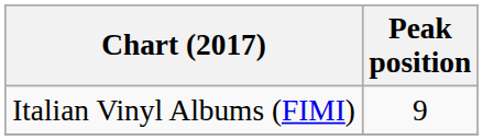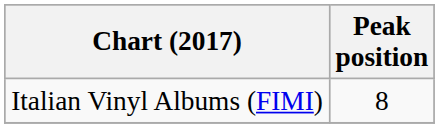 <table class="wikitable">
 <tr>
 <th scope="col">Chart (2017)</th>
 <th scope="col">Peak<br>position</th>
 </tr>
 <tr>
 <td align="left">Italian Vinyl Albums (<a href='#'>FIMI</a>)</td>
-<td align="center">9</td>
+<td align="center">8</td>
 </tr>
 <tr>
 </tr>
 </table>
